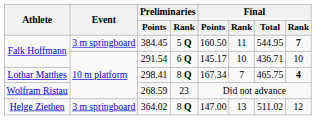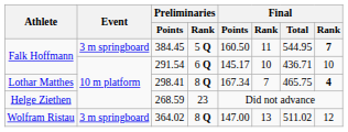 <table class="wikitable" style="font-size:90%">
 <tr>
 <th rowspan="2">Athlete</th>
 <th rowspan="2">Event</th>
 <th colspan=2>Preliminaries</th>
 <th colspan=4>Final</th>
 </tr>
 <tr style="font-size:95%">
 <th>Points</th>
 <th>Rank</th>
 <th>Points</th>
 <th>Rank</th>
 <th>Total</th>
 <th>Rank</th>
 </tr>
 <tr align=center>
 <td rowspan=2><a href='#'>Falk Hoffmann</a></td>
 <td><a href='#'>3 m springboard</a></td>
 <td style="text-align:center;">384.45</td>
 <td style="text-align:center;">5 <strong>Q</strong></td>
 <td style="text-align:center;">160.50</td>
 <td style="text-align:center;">11</td>
 <td style="text-align:center;">544.95</td>
 <td style="text-align:center;"><strong>7</strong></td>
 </tr>
 <tr>
 <td rowspan=3><a href='#'>10 m platform</a></td>
 <td style="text-align:center;">291.54</td>
 <td style="text-align:center;">6 <strong>Q</strong></td>
 <td style="text-align:center;">145.17</td>
 <td style="text-align:center;">10</td>
 <td style="text-align:center;">436.71</td>
 <td style="text-align:center;">10</td>
 </tr>
 <tr align=center>
 <td><a href='#'>Lothar Matthes</a></td>
 <td style="text-align:center;">298.41</td>
 <td style="text-align:center;">8 <strong>Q</strong></td>
 <td style="text-align:center;">167.34</td>
 <td style="text-align:center;">7</td>
 <td style="text-align:center;">465.75</td>
 <td style="text-align:center;"><strong>4</strong></td>
 </tr>
 <tr align=center>
-<td><a href='#'>Wolfram Ristau</a></td>
+<td><a href='#'>Helge Ziethen</a></td>
 <td style="text-align:center;">268.59</td>
 <td style="text-align:center;">23</td>
 <td style="text-align:center;" colspan="4">Did not advance</td>
 </tr>
 <tr align=center>
-<td><a href='#'>Helge Ziethen</a></td>
+<td><a href='#'>Wolfram Ristau</a></td>
 <td><a href='#'>3 m springboard</a></td>
 <td style="text-align:center;">364.02</td>
 <td style="text-align:center;">8 <strong>Q</strong></td>
 <td style="text-align:center;">147.00</td>
 <td style="text-align:center;">13</td>
 <td style="text-align:center;">511.02</td>
 <td style="text-align:center;">12</td>
 </tr>
 </table>
